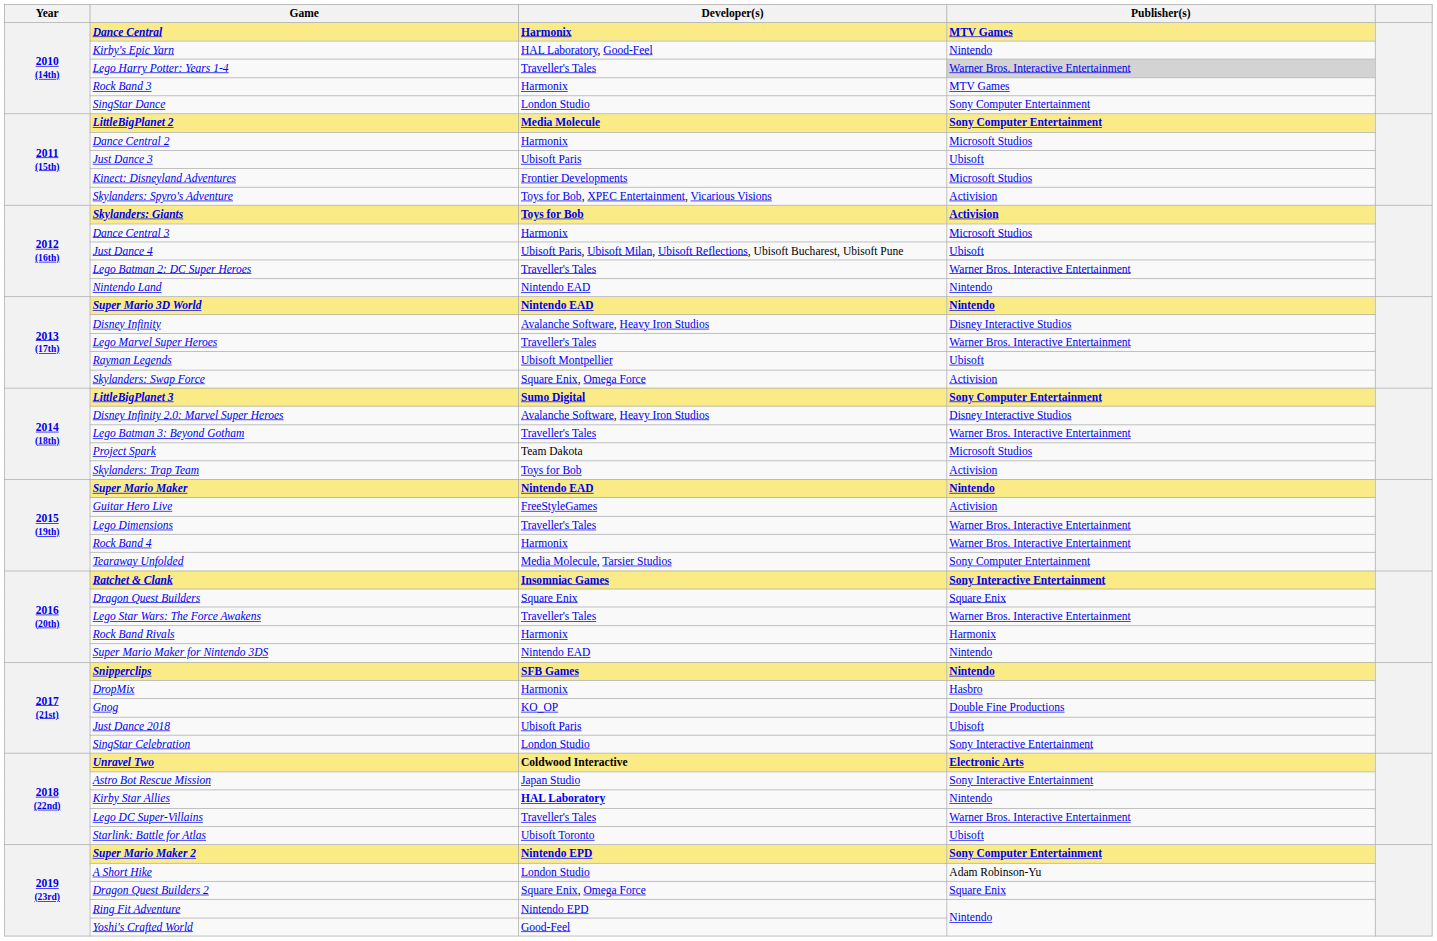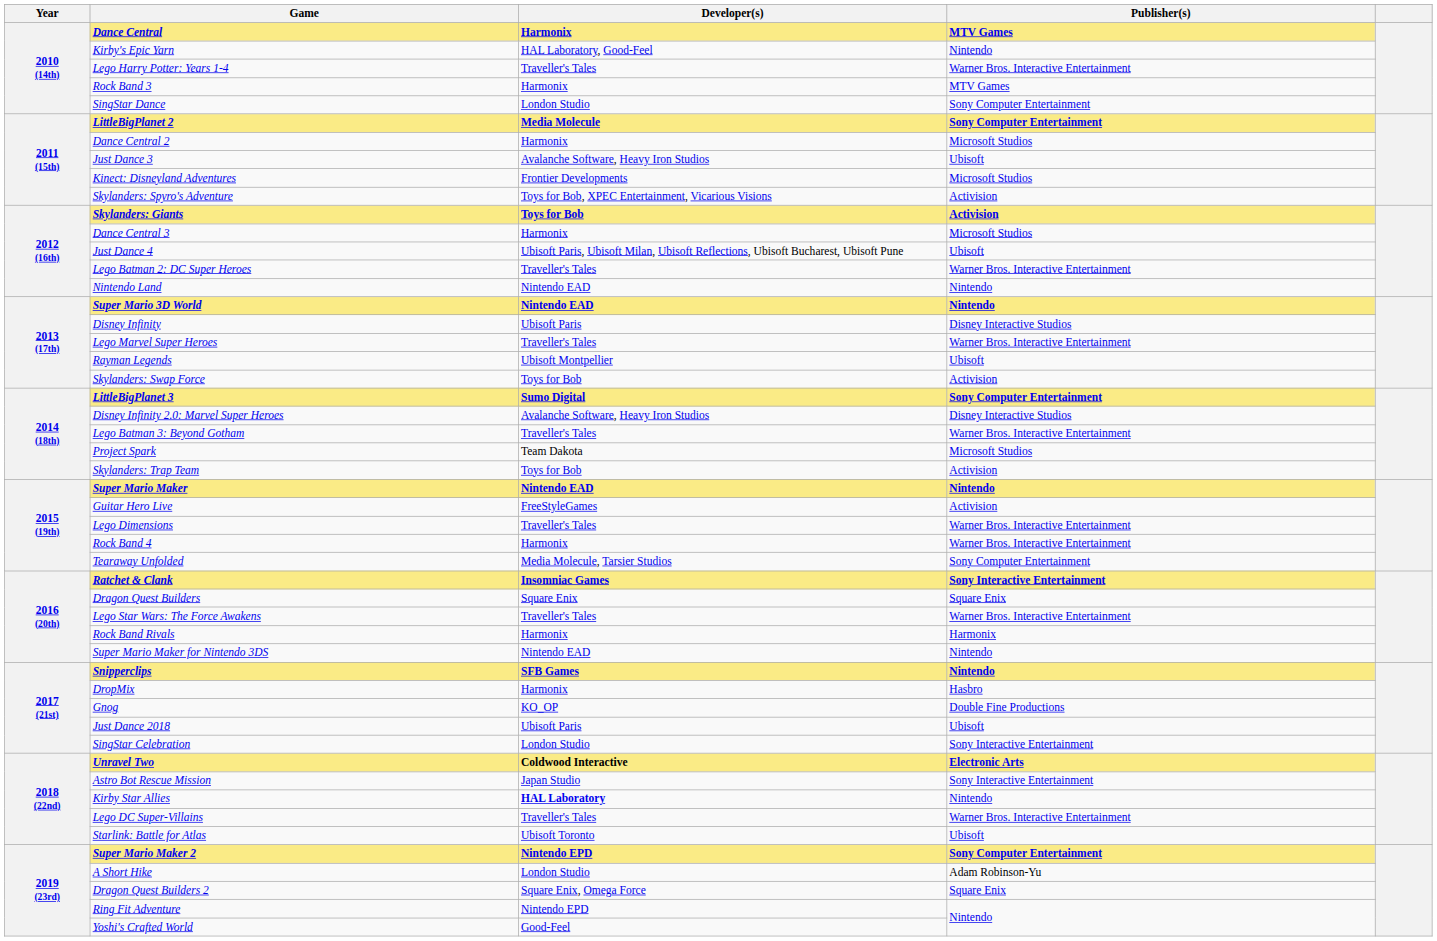 <table class="wikitable sortable" style="width:100%">
 <tr style="background:#bebebe">
 <th scope="col" style="width:6%;">Year</th>
 <th scope="col" style="width:30%;">Game</th>
 <th scope="col" style="width:30%;">Developer(s)</th>
 <th scope="col" style="width:30%;">Publisher(s)</th>
 <th scope="col" style="width:4%;" class="unsortable"></th>
 </tr>
 <tr>
 <th scope="row" rowspan="5" style="text-align:center"><a href='#'>2010</a> <br><small><a href='#'>(14th)</a> </small></th>
 <td style="background:#FAEB86"><strong><em><a href='#'>Dance Central</a></em></strong></td>
 <td style="background:#FAEB86"><strong><a href='#'>Harmonix</a></strong></td>
 <td style="background:#FAEB86"><strong><a href='#'>MTV Games</a></strong></td>
 <th scope="row" rowspan="5" style="text-align;center;"></th>
 </tr>
 <tr>
 <td><em><a href='#'>Kirby's Epic Yarn</a></em></td>
 <td><a href='#'>HAL Laboratory</a>, <a href='#'>Good-Feel</a></td>
 <td><a href='#'>Nintendo</a></td>
 </tr>
 <tr>
 <td><em><a href='#'>Lego Harry Potter: Years 1-4</a></em></td>
 <td><a href='#'>Traveller's Tales</a></td>
-<td style="background: lightgrey;"><a href='#'>Warner Bros. Interactive Entertainment</a></td>
+<td><a href='#'>Warner Bros. Interactive Entertainment</a></td>
 </tr>
 <tr>
 <td><em><a href='#'>Rock Band 3</a></em></td>
 <td><a href='#'>Harmonix</a></td>
 <td><a href='#'>MTV Games</a></td>
 </tr>
 <tr>
 <td><em><a href='#'>SingStar Dance</a></em></td>
 <td><a href='#'>London Studio</a></td>
 <td><a href='#'>Sony Computer Entertainment</a></td>
 </tr>
 <tr>
 <th scope="row" rowspan="5" style="text-align:center"><a href='#'>2011</a> <br><small><a href='#'>(15th)</a> </small></th>
 <td style="background:#FAEB86"><strong><em><a href='#'>LittleBigPlanet 2</a></em></strong></td>
 <td style="background:#FAEB86"><strong><a href='#'>Media Molecule</a></strong></td>
 <td style="background:#FAEB86"><strong><a href='#'>Sony Computer Entertainment</a></strong></td>
 <th scope="row" rowspan="5" style="text-align;center;"></th>
 </tr>
 <tr>
 <td><em><a href='#'>Dance Central 2</a></em></td>
 <td><a href='#'>Harmonix</a></td>
 <td><a href='#'>Microsoft Studios</a></td>
 </tr>
 <tr>
 <td><em><a href='#'>Just Dance 3</a></em></td>
-<td><a href='#'>Ubisoft Paris</a></td>
+<td><a href='#'>Avalanche Software</a>, <a href='#'>Heavy Iron Studios</a></td>
 <td><a href='#'>Ubisoft</a></td>
 </tr>
 <tr>
 <td><em><a href='#'>Kinect: Disneyland Adventures</a></em></td>
 <td><a href='#'>Frontier Developments</a></td>
 <td><a href='#'>Microsoft Studios</a></td>
 </tr>
 <tr>
 <td><em><a href='#'>Skylanders: Spyro's Adventure</a></em></td>
 <td><a href='#'>Toys for Bob</a>, <a href='#'>XPEC Entertainment</a>, <a href='#'>Vicarious Visions</a></td>
 <td><a href='#'>Activision</a></td>
 </tr>
 <tr>
 <th scope="row" rowspan="5" style="text-align:center"><a href='#'>2012</a> <br><small><a href='#'>(16th)</a> </small></th>
 <td style="background:#FAEB86"><strong><em><a href='#'>Skylanders: Giants</a></em></strong></td>
 <td style="background:#FAEB86"><strong><a href='#'>Toys for Bob</a></strong></td>
 <td style="background:#FAEB86"><strong><a href='#'>Activision</a></strong></td>
 <th scope="row" rowspan="5" style="text-align;center;"></th>
 </tr>
 <tr>
 <td><em><a href='#'>Dance Central 3</a></em></td>
 <td><a href='#'>Harmonix</a></td>
 <td><a href='#'>Microsoft Studios</a></td>
 </tr>
 <tr>
 <td><em><a href='#'>Just Dance 4</a></em></td>
 <td><a href='#'>Ubisoft Paris</a>, <a href='#'>Ubisoft Milan</a>, <a href='#'>Ubisoft Reflections</a>, Ubisoft Bucharest, Ubisoft Pune</td>
 <td><a href='#'>Ubisoft</a></td>
 </tr>
 <tr>
 <td><em><a href='#'>Lego Batman 2: DC Super Heroes</a></em></td>
 <td><a href='#'>Traveller's Tales</a></td>
 <td><a href='#'>Warner Bros. Interactive Entertainment</a></td>
 </tr>
 <tr>
 <td><em><a href='#'>Nintendo Land</a></em></td>
 <td><a href='#'>Nintendo EAD</a></td>
 <td><a href='#'>Nintendo</a></td>
 </tr>
 <tr>
 <th scope="row" rowspan="5" style="text-align:center"><a href='#'>2013</a> <br><small><a href='#'>(17th)</a> </small></th>
 <td style="background:#FAEB86"><strong><em><a href='#'>Super Mario 3D World</a></em></strong></td>
 <td style="background:#FAEB86"><strong><a href='#'>Nintendo EAD</a></strong></td>
 <td style="background:#FAEB86"><strong><a href='#'>Nintendo</a></strong></td>
 <th scope="row" rowspan="5" style="text-align;center;"></th>
 </tr>
 <tr>
 <td><em><a href='#'>Disney Infinity</a></em></td>
-<td><a href='#'>Avalanche Software</a>, <a href='#'>Heavy Iron Studios</a></td>
+<td><a href='#'>Ubisoft Paris</a></td>
 <td><a href='#'>Disney Interactive Studios</a></td>
 </tr>
 <tr>
 <td><em><a href='#'>Lego Marvel Super Heroes</a></em></td>
 <td><a href='#'>Traveller's Tales</a></td>
 <td><a href='#'>Warner Bros. Interactive Entertainment</a></td>
 </tr>
 <tr>
 <td><em><a href='#'>Rayman Legends</a></em></td>
 <td><a href='#'>Ubisoft Montpellier</a></td>
 <td><a href='#'>Ubisoft</a></td>
 </tr>
 <tr>
 <td><em><a href='#'>Skylanders: Swap Force</a></em></td>
-<td><a href='#'>Square Enix</a>, <a href='#'>Omega Force</a></td>
+<td><a href='#'>Toys for Bob</a></td>
 <td><a href='#'>Activision</a></td>
 </tr>
 <tr>
 <th scope="row" rowspan="5" style="text-align:center"><a href='#'>2014</a> <br><small><a href='#'>(18th)</a> </small></th>
 <td style="background:#FAEB86"><strong><em><a href='#'>LittleBigPlanet 3</a></em></strong></td>
 <td style="background:#FAEB86"><strong><a href='#'>Sumo Digital</a></strong></td>
 <td style="background:#FAEB86"><strong><a href='#'>Sony Computer Entertainment</a></strong></td>
 <th scope="row" rowspan="5" style="text-align;center;"></th>
 </tr>
 <tr>
 <td><em><a href='#'>Disney Infinity 2.0: Marvel Super Heroes</a></em></td>
 <td><a href='#'>Avalanche Software</a>, <a href='#'>Heavy Iron Studios</a></td>
 <td><a href='#'>Disney Interactive Studios</a></td>
 </tr>
 <tr>
 <td><em><a href='#'>Lego Batman 3: Beyond Gotham</a></em></td>
 <td><a href='#'>Traveller's Tales</a></td>
 <td><a href='#'>Warner Bros. Interactive Entertainment</a></td>
 </tr>
 <tr>
 <td><em><a href='#'>Project Spark</a></em></td>
 <td>Team Dakota</td>
 <td><a href='#'>Microsoft Studios</a></td>
 </tr>
 <tr>
 <td><em><a href='#'>Skylanders: Trap Team</a></em></td>
 <td><a href='#'>Toys for Bob</a></td>
 <td><a href='#'>Activision</a></td>
 </tr>
 <tr>
 <th scope="row" rowspan="5" style="text-align:center"><a href='#'>2015</a> <br><small><a href='#'>(19th)</a> </small></th>
 <td style="background:#FAEB86"><strong><em><a href='#'>Super Mario Maker</a></em></strong></td>
 <td style="background:#FAEB86"><strong><a href='#'>Nintendo EAD</a></strong></td>
 <td style="background:#FAEB86"><strong><a href='#'>Nintendo</a></strong></td>
 <th scope="row" rowspan="5" style="text-align;center;"></th>
 </tr>
 <tr>
 <td><em><a href='#'>Guitar Hero Live</a></em></td>
 <td><a href='#'>FreeStyleGames</a></td>
 <td><a href='#'>Activision</a></td>
 </tr>
 <tr>
 <td><em><a href='#'>Lego Dimensions</a></em></td>
 <td><a href='#'>Traveller's Tales</a></td>
 <td><a href='#'>Warner Bros. Interactive Entertainment</a></td>
 </tr>
 <tr>
 <td><em><a href='#'>Rock Band 4</a></em></td>
 <td><a href='#'>Harmonix</a></td>
 <td><a href='#'>Warner Bros. Interactive Entertainment</a></td>
 </tr>
 <tr>
 <td><em><a href='#'>Tearaway Unfolded</a></em></td>
 <td><a href='#'>Media Molecule</a>, <a href='#'>Tarsier Studios</a></td>
 <td><a href='#'>Sony Computer Entertainment</a></td>
 </tr>
 <tr>
 <th scope="row" rowspan="5" style="text-align:center"><a href='#'>2016</a> <br><small><a href='#'>(20th)</a> </small></th>
 <td style="background:#FAEB86"><strong><em><a href='#'>Ratchet & Clank</a></em></strong></td>
 <td style="background:#FAEB86"><strong><a href='#'>Insomniac Games</a></strong></td>
 <td style="background:#FAEB86"><strong><a href='#'>Sony Interactive Entertainment</a></strong></td>
 <th scope="row" rowspan="5" style="text-align;center;"></th>
 </tr>
 <tr>
 <td><em><a href='#'>Dragon Quest Builders</a></em></td>
 <td><a href='#'>Square Enix</a></td>
 <td><a href='#'>Square Enix</a></td>
 </tr>
 <tr>
 <td><em><a href='#'>Lego Star Wars: The Force Awakens</a></em></td>
 <td><a href='#'>Traveller's Tales</a></td>
 <td><a href='#'>Warner Bros. Interactive Entertainment</a></td>
 </tr>
 <tr>
 <td><em><a href='#'>Rock Band Rivals</a></em></td>
 <td><a href='#'>Harmonix</a></td>
 <td><a href='#'>Harmonix</a></td>
 </tr>
 <tr>
 <td><em><a href='#'>Super Mario Maker for Nintendo 3DS</a></em></td>
 <td><a href='#'>Nintendo EAD</a></td>
 <td><a href='#'>Nintendo</a></td>
 </tr>
 <tr>
 <th scope="row" rowspan="5" style="text-align:center"><a href='#'>2017</a> <br><small><a href='#'>(21st)</a> </small></th>
 <td style="background:#FAEB86"><strong><em><a href='#'>Snipperclips</a></em></strong></td>
 <td style="background:#FAEB86"><strong><a href='#'>SFB Games</a></strong></td>
 <td style="background:#FAEB86"><strong><a href='#'>Nintendo</a></strong></td>
 <th scope="row" rowspan="5" style="text-align;center;"></th>
 </tr>
 <tr>
 <td><em><a href='#'>DropMix</a></em></td>
 <td><a href='#'>Harmonix</a></td>
 <td><a href='#'>Hasbro</a></td>
 </tr>
 <tr>
 <td><em><a href='#'>Gnog</a></em></td>
 <td><a href='#'>KO_OP</a></td>
 <td><a href='#'>Double Fine Productions</a></td>
 </tr>
 <tr>
 <td><em><a href='#'>Just Dance 2018</a></em></td>
 <td><a href='#'>Ubisoft Paris</a></td>
 <td><a href='#'>Ubisoft</a></td>
 </tr>
 <tr>
 <td><em><a href='#'>SingStar Celebration</a></em></td>
 <td><a href='#'>London Studio</a></td>
 <td><a href='#'>Sony Interactive Entertainment</a></td>
 </tr>
 <tr>
 <th scope="row" rowspan="5" style="text-align:center"><a href='#'>2018</a> <br><small><a href='#'>(22nd)</a> </small></th>
 <td style="background:#FAEB86"><strong><em><a href='#'>Unravel Two</a></em></strong></td>
 <td style="background:#FAEB86"><strong>Coldwood Interactive</strong></td>
 <td style="background:#FAEB86"><strong><a href='#'>Electronic Arts</a></strong></td>
 <th scope="row" rowspan="5" style="text-align;center;"></th>
 </tr>
 <tr>
 <td><em><a href='#'>Astro Bot Rescue Mission</a></em></td>
 <td><a href='#'>Japan Studio</a></td>
 <td><a href='#'>Sony Interactive Entertainment</a></td>
 </tr>
 <tr>
 <td><em><a href='#'>Kirby Star Allies</a></em></td>
 <td><strong><a href='#'>HAL Laboratory</a></strong></td>
 <td><a href='#'>Nintendo</a></td>
 </tr>
 <tr>
 <td><em><a href='#'>Lego DC Super-Villains</a></em></td>
 <td><a href='#'>Traveller's Tales</a></td>
 <td><a href='#'>Warner Bros. Interactive Entertainment</a></td>
 </tr>
 <tr>
 <td><em><a href='#'>Starlink: Battle for Atlas</a></em></td>
 <td><a href='#'>Ubisoft Toronto</a></td>
 <td><a href='#'>Ubisoft</a></td>
 </tr>
 <tr>
 <th scope="row" rowspan="5" style="text-align:center"><a href='#'>2019</a> <br><small><a href='#'>(23rd)</a> </small></th>
 <td style="background:#FAEB86"><strong><em><a href='#'>Super Mario Maker 2</a></em></strong></td>
 <td style="background:#FAEB86"><strong><a href='#'>Nintendo EPD</a></strong></td>
 <td style="background:#FAEB86"><strong><a href='#'>Sony Computer Entertainment</a></strong></td>
 <th scope="row" rowspan="5" style="text-align;center;"></th>
 </tr>
 <tr>
 <td><em><a href='#'>A Short Hike</a></em></td>
 <td><a href='#'>London Studio</a></td>
 <td>Adam Robinson-Yu</td>
 </tr>
 <tr>
 <td><em><a href='#'>Dragon Quest Builders 2</a></em></td>
 <td><a href='#'>Square Enix</a>, <a href='#'>Omega Force</a></td>
 <td><a href='#'>Square Enix</a></td>
 </tr>
 <tr>
 <td><em><a href='#'>Ring Fit Adventure</a></em></td>
 <td><a href='#'>Nintendo EPD</a></td>
 <td rowspan=2><a href='#'>Nintendo</a></td>
 </tr>
 <tr>
 <td><em><a href='#'>Yoshi's Crafted World</a></em></td>
 <td><a href='#'>Good-Feel</a></td>
 </tr>
 </table>
